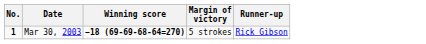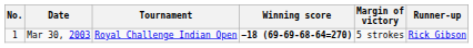 <table class="wikitable" style="font-size:95%;">
 <tr>
 <th>No.</th>
 <th>Date</th>
+<th>Tournament</th>
 <th>Winning score</th>
 <th>Margin of<br>victory</th>
 <th>Runner-up</th>
 </tr>
 <tr>
-<td align=center><strong>1</strong></td>
+<td align=center>1</td>
 <td align=right>Mar 30, <a href='#'>2003</a></td>
+<td><a href='#'>Royal Challenge Indian Open</a></td>
 <td><strong>−18 (69-69-68-64=270)</strong></td>
 <td>5 strokes</td>
 <td> <a href='#'>Rick Gibson</a></td>
 </tr>
 </table>
